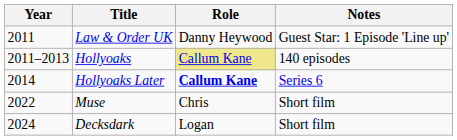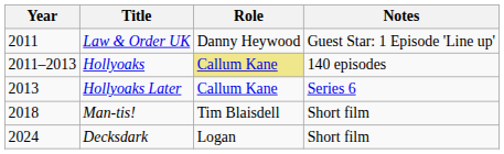 <table class="wikitable">
 <tr>
 <th>Year</th>
 <th>Title</th>
 <th>Role</th>
 <th>Notes</th>
 </tr>
 <tr>
 <td>2011</td>
 <td><em><a href='#'>Law & Order UK</a></em></td>
 <td>Danny Heywood</td>
 <td>Guest Star: 1 Episode 'Line up'</td>
 </tr>
 <tr>
 <td>2011–2013</td>
 <td><em><a href='#'>Hollyoaks</a></em></td>
 <td style="background: khaki;"><a href='#'>Callum Kane</a></td>
 <td>140 episodes</td>
 </tr>
 <tr>
-<td>2014</td>
+<td>2013</td>
 <td><em><a href='#'>Hollyoaks Later</a></em></td>
-<td><strong><a href='#'>Callum Kane</a></strong></td>
+<td><a href='#'>Callum Kane</a></td>
 <td><a href='#'>Series 6</a></td>
 </tr>
 <tr>
-<td>2022</td>
-<td><em>Muse</em></td>
-<td>Chris</td>
+<td>2018</td>
+<td><em>Man-tis!</em></td>
+<td>Tim Blaisdell</td>
 <td>Short film</td>
 </tr>
 <tr>
 <td>2024</td>
 <td><em>Decksdark</em></td>
 <td>Logan</td>
 <td>Short film</td>
 </tr>
 </table>
